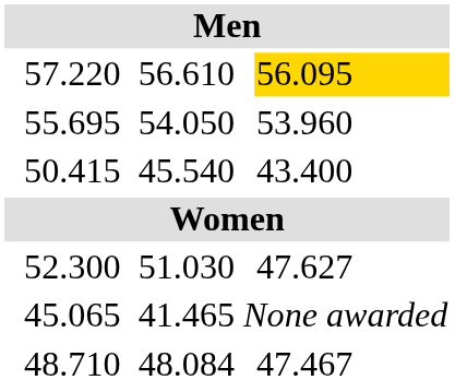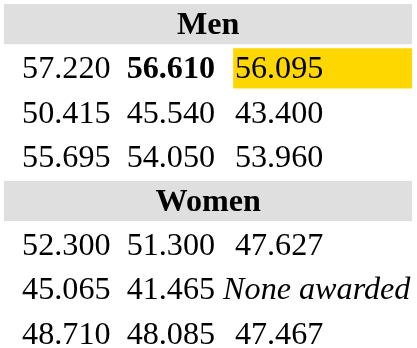 <table>
 <tr style="background:#dfdfdf;">
 <td colspan="7" style="text-align:center;"><strong>Men</strong></td>
 </tr>
 <tr>
 <th scope=row style="text-align:left"></th>
 <td></td>
 <td>57.220</td>
 <td></td>
-<td>56.610</td>
+<td><strong>56.610</strong></td>
 <td></td>
 <td style="background: gold;">56.095</td>
+</tr>
+<tr>
+<th scope=row style="text-align:left"></th>
+<td><br></td>
+<td>50.415</td>
+<td><br></td>
+<td>45.540</td>
+<td><br></td>
+<td>43.400</td>
 </tr>
 <tr>
 <th scope=row style="text-align:left"></th>
 <td></td>
 <td>55.695</td>
 <td></td>
 <td>54.050</td>
 <td></td>
 <td>53.960</td>
 </tr>
-<tr>
-<th scope=row style="text-align:left"></th>
-<td><br></td>
-<td>50.415</td>
-<td><br></td>
-<td>45.540</td>
-<td><br></td>
-<td>43.400</td>
-</tr>
 <tr style="background:#dfdfdf;">
 <td colspan="7" style="text-align:center;"><strong>Women</strong></td>
 </tr>
 <tr>
 <th scope=row style="text-align:left"></th>
 <td></td>
 <td>52.300</td>
 <td></td>
-<td>51.030</td>
+<td>51.300</td>
 <td></td>
 <td>47.627</td>
 </tr>
 <tr>
 <th scope=row style="text-align:left"></th>
 <td><br></td>
 <td>45.065</td>
 <td><br></td>
 <td>41.465</td>
 <td colspan=2><em>None awarded</em></td>
 </tr>
 <tr>
 <th scope=row style="text-align:left"></th>
 <td></td>
 <td>48.710</td>
 <td></td>
-<td>48.084</td>
+<td>48.085</td>
 <td></td>
 <td>47.467</td>
 </tr>
 </table>
